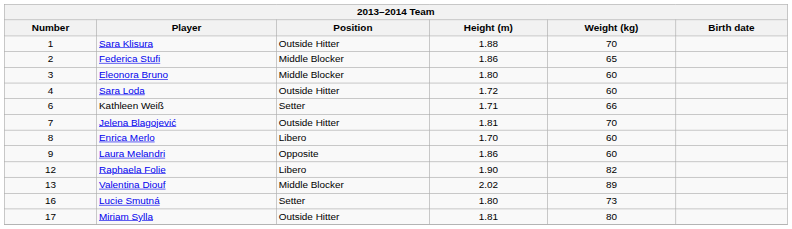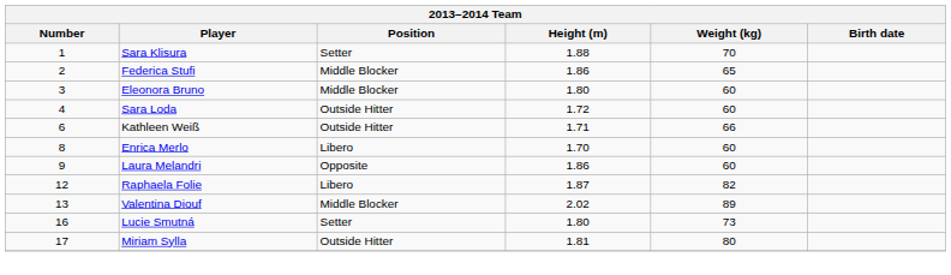 <table class="wikitable" style="width:100%;">
 <tr>
 <th colspan=6><strong>2013–2014 Team</strong></th>
 </tr>
 <tr>
 <th>Number</th>
 <th>Player</th>
 <th>Position</th>
 <th>Height (m)</th>
 <th>Weight (kg)</th>
 <th>Birth date</th>
 </tr>
 <tr>
 <td align=center>1</td>
 <td> <a href='#'>Sara Klisura</a></td>
-<td>Outside Hitter</td>
+<td>Setter</td>
 <td align=center>1.88</td>
 <td align=center>70</td>
 <td></td>
 </tr>
 <tr>
 <td align=center>2</td>
 <td> <a href='#'>Federica Stufi</a></td>
 <td>Middle Blocker</td>
 <td align=center>1.86</td>
 <td align=center>65</td>
 <td></td>
 </tr>
 <tr>
 <td align=center>3</td>
 <td> <a href='#'>Eleonora Bruno</a></td>
 <td>Middle Blocker</td>
 <td align=center>1.80</td>
 <td align=center>60</td>
 <td></td>
 </tr>
 <tr>
 <td align=center>4</td>
 <td> <a href='#'>Sara Loda</a></td>
 <td>Outside Hitter</td>
 <td align=center>1.72</td>
 <td align=center>60</td>
 <td></td>
 </tr>
 <tr>
 <td align=center>6</td>
 <td> Kathleen Weiß</td>
-<td>Setter</td>
+<td>Outside Hitter</td>
 <td align=center>1.71</td>
 <td align=center>66</td>
-<td></td>
-</tr>
-<tr>
-<td align=center>7</td>
-<td> <a href='#'>Jelena Blagojević</a></td>
-<td>Outside Hitter</td>
-<td align=center>1.81</td>
-<td align=center>70</td>
 <td></td>
 </tr>
 <tr>
 <td align=center>8</td>
 <td> <a href='#'>Enrica Merlo</a></td>
 <td>Libero</td>
 <td align=center>1.70</td>
 <td align=center>60</td>
 <td></td>
 </tr>
 <tr>
 <td align=center>9</td>
 <td> <a href='#'>Laura Melandri</a></td>
 <td>Opposite</td>
 <td align=center>1.86</td>
 <td align=center>60</td>
 <td></td>
 </tr>
 <tr>
 <td align=center>12</td>
 <td> <a href='#'>Raphaela Folie</a></td>
 <td>Libero</td>
-<td align=center>1.90</td>
+<td align=center>1.87</td>
 <td align=center>82</td>
 <td></td>
 </tr>
 <tr>
 <td align=center>13</td>
 <td> <a href='#'>Valentina Diouf</a></td>
 <td>Middle Blocker</td>
 <td align=center>2.02</td>
 <td align=center>89</td>
 <td></td>
 </tr>
 <tr>
 <td align=center>16</td>
 <td> <a href='#'>Lucie Smutná</a></td>
 <td>Setter</td>
 <td align=center>1.80</td>
 <td align=center>73</td>
 <td></td>
 </tr>
 <tr>
 <td align=center>17</td>
 <td> <a href='#'>Miriam Sylla</a></td>
 <td>Outside Hitter</td>
 <td align=center>1.81</td>
 <td align=center>80</td>
 <td></td>
 </tr>
 <tr>
 </tr>
 </table>
